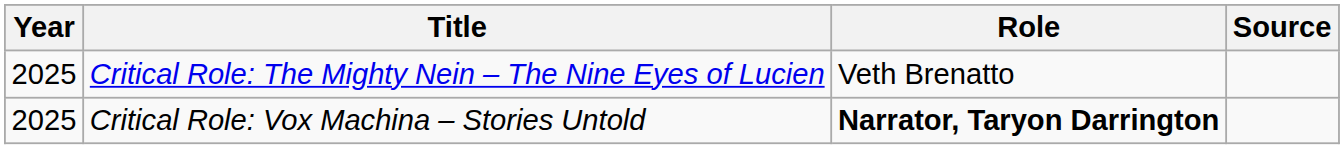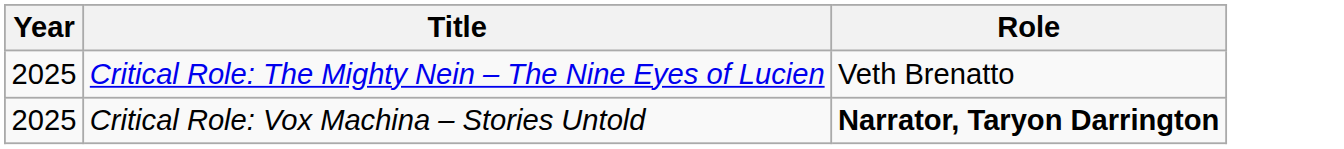 <table class="wikitable sortable plainrowheaders">
 <tr>
 <th>Year</th>
 <th>Title</th>
 <th>Role</th>
-<th class="unsortable">Source</th>
 </tr>
 <tr>
 <td>2025</td>
 <td><em><a href='#'>Critical Role: The Mighty Nein – The Nine Eyes of Lucien</a></em></td>
 <td>Veth Brenatto</td>
-<td></td>
 </tr>
 <tr>
 <td>2025</td>
 <td><em>Critical Role: Vox Machina – Stories Untold</em></td>
 <td><strong>Narrator, Taryon Darrington</strong></td>
-<td></td>
 </tr>
 </table>
